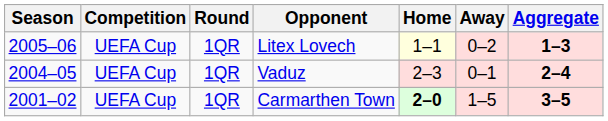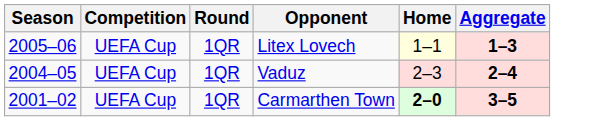 <table class="wikitable" style="font-size:100%; text-align: center;">
 <tr>
 <th>Season</th>
 <th>Competition</th>
 <th>Round</th>
 <th>Opponent</th>
 <th>Home</th>
-<th>Away</th>
 <th><a href='#'>Aggregate</a></th>
 </tr>
 <tr>
 <td><a href='#'>2005–06</a></td>
 <td><a href='#'>UEFA Cup</a></td>
 <td><a href='#'>1QR</a></td>
 <td align="left"> <a href='#'>Litex Lovech</a></td>
 <td bgcolor="#ffffdd" style="text-align:center;">1–1</td>
-<td bgcolor="#ffdddd" style="text-align:center;">0–2</td>
 <td bgcolor="#ffdddd" style="text-align:center;"><strong>1–3</strong></td>
 </tr>
 <tr>
 <td><a href='#'>2004–05</a></td>
 <td><a href='#'>UEFA Cup</a></td>
 <td><a href='#'>1QR</a></td>
 <td align="left"> <a href='#'>Vaduz</a></td>
 <td bgcolor="#ffdddd" style="text-align:center;">2–3</td>
-<td bgcolor="#ffdddd" style="text-align:center;">0–1</td>
 <td bgcolor="#ffdddd" style="text-align:center;"><strong>2–4</strong></td>
 </tr>
 <tr>
 <td><a href='#'>2001–02</a></td>
 <td><a href='#'>UEFA Cup</a></td>
 <td><a href='#'>1QR</a></td>
 <td align="left"> <a href='#'>Carmarthen Town</a></td>
 <td bgcolor="#ddffdd" style="text-align:center;"><strong>2–0</strong></td>
-<td bgcolor="#ffdddd" style="text-align:center;">1–5</td>
 <td bgcolor="#ffdddd" style="text-align:center;"><strong>3–5</strong></td>
 </tr>
 </table>
